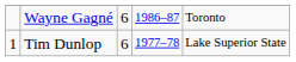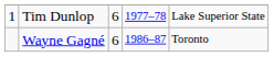 <table class="wikitable">
 <tr>
+</tr>
+<tr>
+<td>1</td>
+<td>Tim Dunlop</td>
+<td>6</td>
+<td style="font-size:80%;"><a href='#'>1977–78</a></td>
+<td style="font-size:80%;">Lake Superior State</td>
 </tr>
 <tr>
 <td></td>
 <td><a href='#'>Wayne Gagné</a></td>
 <td>6</td>
 <td style="font-size:80%;"><a href='#'>1986–87</a></td>
 <td style="font-size:80%;">Toronto</td>
 </tr>
-<tr>
-<td>1</td>
-<td>Tim Dunlop</td>
-<td>6</td>
-<td style="font-size:80%;"><a href='#'>1977–78</a></td>
-<td style="font-size:80%;">Lake Superior State</td>
-</tr>
 </table>
